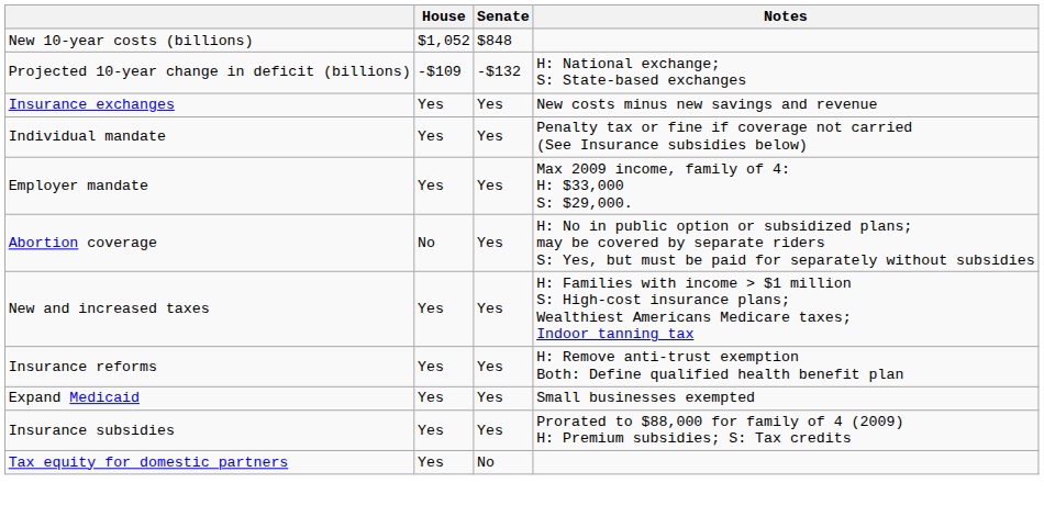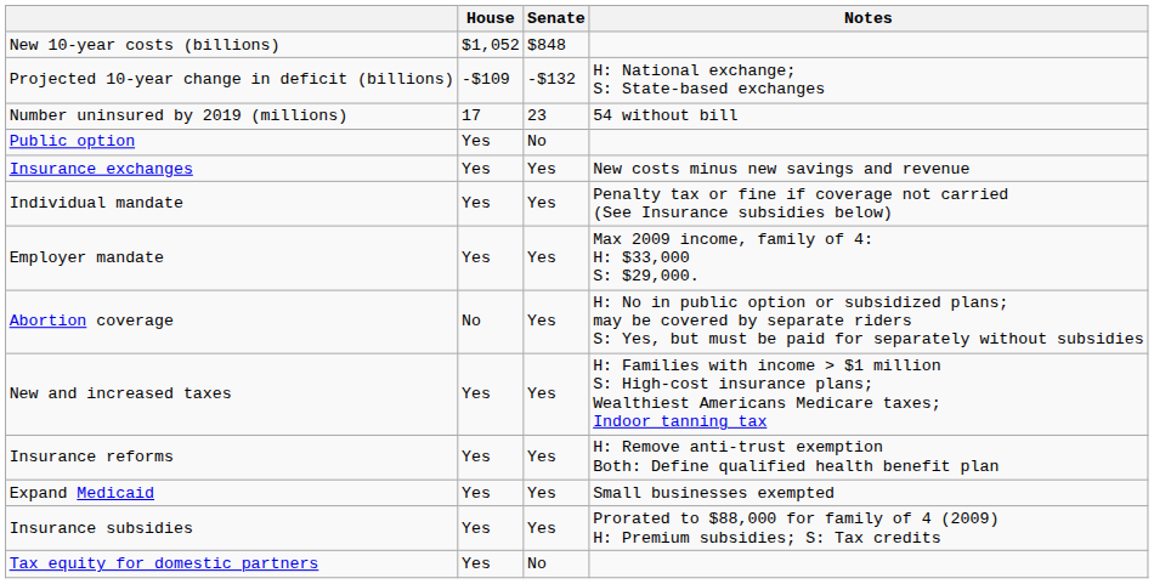 <table class="wikitable">
 <tr>
 <th></th>
 <th>House</th>
 <th>Senate</th>
 <th>Notes</th>
 </tr>
 <tr>
 <td>New 10-year costs (billions)</td>
 <td>$1,052</td>
 <td>$848</td>
 <td></td>
 </tr>
 <tr>
 <td>Projected 10-year change in deficit (billions)</td>
 <td>-$109</td>
 <td>-$132</td>
 <td>H: National exchange;<br> S: State-based exchanges</td>
+</tr>
+<tr>
+<td>Number uninsured by 2019 (millions)</td>
+<td>17</td>
+<td>23</td>
+<td>54 without bill</td>
+</tr>
+<tr>
+<td><a href='#'>Public option</a></td>
+<td>Yes</td>
+<td>No</td>
+<td></td>
 </tr>
 <tr>
 <td><a href='#'>Insurance exchanges</a></td>
 <td>Yes</td>
 <td>Yes</td>
 <td>New costs minus new savings and revenue</td>
 </tr>
 <tr>
 <td>Individual mandate</td>
 <td>Yes</td>
 <td>Yes</td>
 <td>Penalty tax or fine if coverage not carried<br>(See Insurance subsidies below)</td>
 </tr>
 <tr>
 <td>Employer mandate</td>
 <td>Yes</td>
 <td>Yes</td>
 <td>Max 2009 income, family of 4:<br>H: $33,000<br>S: $29,000.</td>
 </tr>
 <tr>
 <td><a href='#'>Abortion</a> coverage</td>
 <td>No</td>
 <td>Yes</td>
 <td>H: No in public option or subsidized plans;<br>may be covered by separate riders<br>S: Yes, but must be paid for separately without subsidies</td>
 </tr>
 <tr>
 <td>New and increased taxes</td>
 <td>Yes</td>
 <td>Yes</td>
 <td>H: Families with income > $1 million<br>S: High-cost insurance plans;<br>Wealthiest Americans Medicare taxes;<br><a href='#'>Indoor tanning tax</a></td>
 </tr>
 <tr>
 <td>Insurance reforms</td>
 <td>Yes</td>
 <td>Yes</td>
 <td>H: Remove anti-trust exemption<br>Both: Define qualified health benefit plan</td>
 </tr>
 <tr>
 <td>Expand <a href='#'>Medicaid</a></td>
 <td>Yes</td>
 <td>Yes</td>
 <td>Small businesses exempted</td>
 </tr>
 <tr>
 <td>Insurance subsidies</td>
 <td>Yes</td>
 <td>Yes</td>
 <td>Prorated to $88,000 for family of 4 (2009)<br>H: Premium subsidies; S: Tax credits</td>
 </tr>
 <tr>
 <td><a href='#'>Tax equity for domestic partners</a></td>
 <td>Yes</td>
 <td>No</td>
 <td></td>
 </tr>
 </table>
